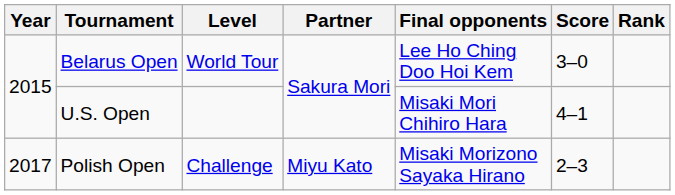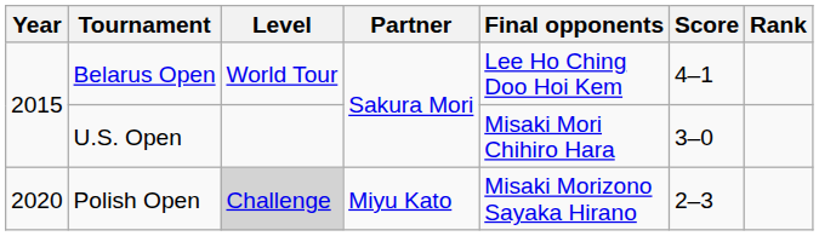 <table class="sortable wikitable" style="font-size: 95%;">
 <tr>
 <th>Year</th>
 <th>Tournament</th>
 <th>Level</th>
 <th>Partner</th>
 <th>Final opponents</th>
 <th>Score</th>
 <th>Rank</th>
 </tr>
 <tr>
 <td rowspan=2>2015</td>
 <td><a href='#'>Belarus Open</a></td>
 <td><a href='#'>World Tour</a></td>
 <td rowspan=2><a href='#'>Sakura Mori</a></td>
 <td><a href='#'>Lee Ho Ching</a><br><a href='#'>Doo Hoi Kem</a></td>
-<td>3–0</td>
+<td>4–1</td>
 <td></td>
 </tr>
 <tr>
 <td>U.S. Open</td>
 <td></td>
 <td><a href='#'>Misaki Mori</a><br><a href='#'>Chihiro Hara</a></td>
-<td>4–1</td>
+<td>3–0</td>
 <td></td>
 </tr>
 <tr>
-<td>2017</td>
+<td>2020</td>
 <td>Polish Open</td>
-<td><a href='#'>Challenge</a></td>
+<td style="background: lightgrey;"><a href='#'>Challenge</a></td>
 <td><a href='#'>Miyu Kato</a></td>
 <td><a href='#'>Misaki Morizono</a><br><a href='#'>Sayaka Hirano</a></td>
 <td>2–3</td>
 <td></td>
 </tr>
 </table>
